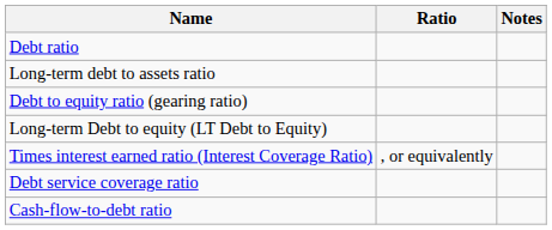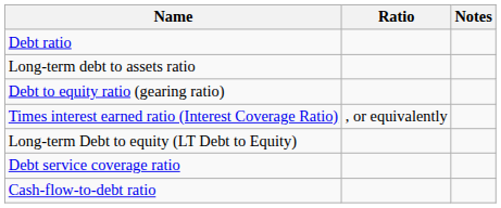 <table class="wikitable">
 <tr>
 <th>Name</th>
 <th>Ratio</th>
 <th>Notes</th>
 </tr>
 <tr>
 <td><a href='#'>Debt ratio</a></td>
 <td></td>
 <td></td>
 </tr>
 <tr>
 <td>Long-term debt to assets ratio </td>
 <td></td>
 <td></td>
 </tr>
 <tr>
 <td><a href='#'>Debt to equity ratio</a> (gearing ratio)</td>
 <td></td>
 <td></td>
 </tr>
 <tr>
-<td>Long-term Debt to equity (LT Debt to Equity)</td>
-<td></td>
+<td><a href='#'>Times interest earned ratio (Interest Coverage Ratio)</a></td>
+<td>, or equivalently </td>
 <td></td>
 </tr>
 <tr>
-<td><a href='#'>Times interest earned ratio (Interest Coverage Ratio)</a></td>
-<td>, or equivalently </td>
+<td>Long-term Debt to equity (LT Debt to Equity)</td>
+<td></td>
 <td></td>
 </tr>
 <tr>
 <td><a href='#'>Debt service coverage ratio</a></td>
 <td></td>
 <td></td>
 </tr>
 <tr>
 <td><a href='#'>Cash-flow-to-debt ratio</a></td>
 <td></td>
 <td></td>
 </tr>
 </table>
